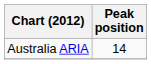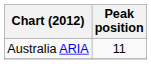 <table class="wikitable">
 <tr>
 <th align="left">Chart (2012)</th>
 <th align="center">Peak<br>position</th>
 </tr>
 <tr>
 <td align="left">Australia <a href='#'>ARIA</a></td>
-<td align="center">14</td>
+<td align="center">11</td>
 </tr>
 <tr>
 </tr>
 </table>
